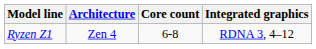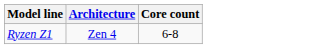 <table class="wikitable" style="text-align: center;">
 <tr>
 <th>Model line</th>
 <th><a href='#'>Architecture</a></th>
 <th>Core count</th>
-<th>Integrated graphics</th>
 </tr>
 <tr>
 <td style="text-align: left;"><a href='#'><em>Ryzen Z1</em></a></td>
 <td><a href='#'>Zen 4</a></td>
 <td>6-8</td>
-<td><a href='#'>RDNA 3</a>, 4–12 </td>
 </tr>
 </table>
